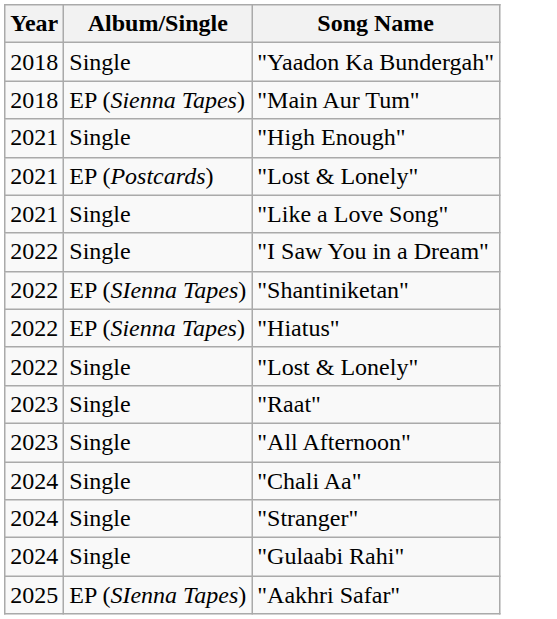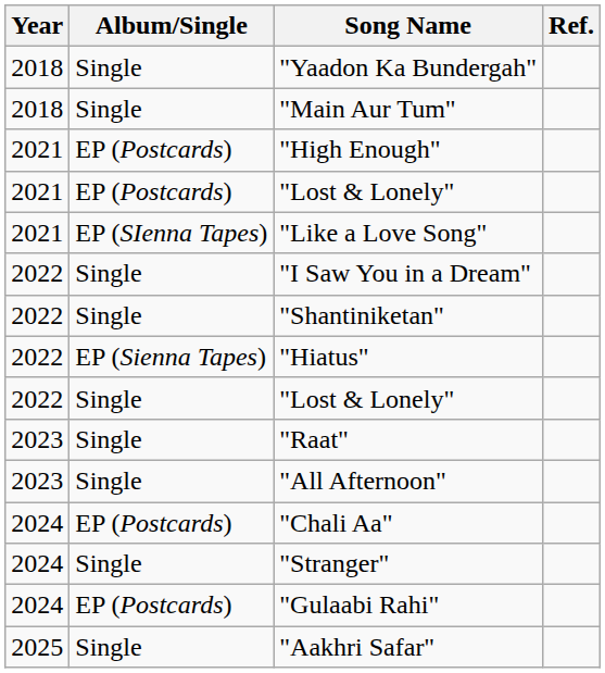 <table class="wikitable">
 <tr>
 <th>Year</th>
 <th>Album/Single</th>
 <th>Song Name</th>
+<th>Ref.</th>
 </tr>
 <tr>
 <td>2018</td>
 <td>Single</td>
 <td>"Yaadon Ka Bundergah"</td>
+<td></td>
 </tr>
 <tr>
 <td>2018</td>
-<td>EP (<em>Sienna Tapes</em>)</td>
+<td>Single</td>
 <td>"Main Aur Tum"</td>
+<td></td>
 </tr>
 <tr>
 <td>2021</td>
-<td>Single</td>
+<td>EP (<em>Postcards</em>)</td>
 <td>"High Enough"</td>
+<td></td>
 </tr>
 <tr>
 <td>2021</td>
 <td>EP (<em>Postcards</em>)</td>
 <td>"Lost & Lonely"</td>
+<td></td>
 </tr>
 <tr>
 <td>2021</td>
-<td>Single</td>
+<td>EP (<em>SIenna Tapes</em>)</td>
 <td>"Like a Love Song"</td>
+<td></td>
 </tr>
 <tr>
 <td>2022</td>
 <td>Single</td>
 <td>"I Saw You in a Dream"</td>
+<td></td>
 </tr>
 <tr>
 <td>2022</td>
-<td>EP (<em>SIenna Tapes</em>)</td>
+<td>Single</td>
 <td>"Shantiniketan"</td>
+<td></td>
 </tr>
 <tr>
 <td>2022</td>
 <td>EP (<em>Sienna Tapes</em>)</td>
 <td>"Hiatus"</td>
+<td></td>
 </tr>
 <tr>
 <td>2022</td>
 <td>Single</td>
 <td>"Lost & Lonely"</td>
+<td></td>
 </tr>
 <tr>
 <td>2023</td>
 <td>Single</td>
 <td>"Raat"</td>
+<td></td>
 </tr>
 <tr>
 <td>2023</td>
 <td>Single</td>
 <td>"All Afternoon"</td>
+<td></td>
 </tr>
 <tr>
 <td>2024</td>
-<td>Single</td>
+<td>EP (<em>Postcards</em>)</td>
 <td>"Chali Aa"</td>
+<td></td>
 </tr>
 <tr>
 <td>2024</td>
 <td>Single</td>
 <td>"Stranger"</td>
+<td></td>
 </tr>
 <tr>
 <td>2024</td>
-<td>Single</td>
+<td>EP (<em>Postcards</em>)</td>
 <td>"Gulaabi Rahi"</td>
+<td></td>
 </tr>
 <tr>
 <td>2025</td>
-<td>EP (<em>SIenna Tapes</em>)</td>
+<td>Single</td>
 <td>"Aakhri Safar"</td>
+<td></td>
 </tr>
 </table>
